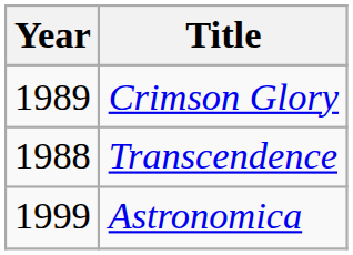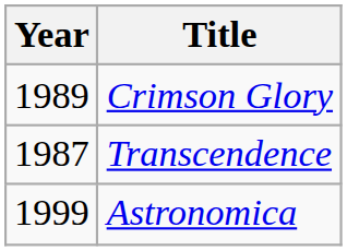 <table class="wikitable">
 <tr>
 <th><strong>Year</strong></th>
 <th><strong>Title</strong></th>
 </tr>
 <tr>
 <td>1989</td>
 <td><em><a href='#'>Crimson Glory</a></em></td>
 </tr>
 <tr>
-<td>1988</td>
+<td>1987</td>
 <td><em><a href='#'>Transcendence</a></em></td>
 </tr>
 <tr>
 <td>1999</td>
 <td><em><a href='#'>Astronomica</a></em></td>
 </tr>
 </table>
